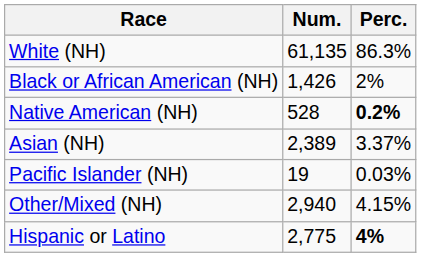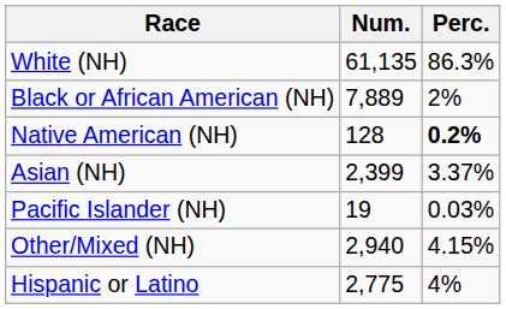 <table class="wikitable">
 <tr>
 <th>Race</th>
 <th>Num.</th>
 <th>Perc.</th>
 </tr>
 <tr>
 <td><a href='#'>White</a> (NH)</td>
 <td>61,135</td>
 <td>86.3%</td>
 </tr>
 <tr>
 <td><a href='#'>Black or African American</a> (NH)</td>
-<td>1,426</td>
+<td>7,889</td>
 <td>2%</td>
 </tr>
 <tr>
 <td><a href='#'>Native American</a> (NH)</td>
-<td>528</td>
+<td>128</td>
 <td><strong>0.2%</strong></td>
 </tr>
 <tr>
 <td><a href='#'>Asian</a> (NH)</td>
-<td>2,389</td>
+<td>2,399</td>
 <td>3.37%</td>
 </tr>
 <tr>
 <td><a href='#'>Pacific Islander</a> (NH)</td>
 <td>19</td>
 <td>0.03%</td>
 </tr>
 <tr>
 <td><a href='#'>Other/Mixed</a> (NH)</td>
 <td>2,940</td>
 <td>4.15%</td>
 </tr>
 <tr>
 <td><a href='#'>Hispanic</a> or <a href='#'>Latino</a></td>
 <td>2,775</td>
-<td><strong>4%</strong></td>
+<td>4%</td>
 </tr>
 </table>
